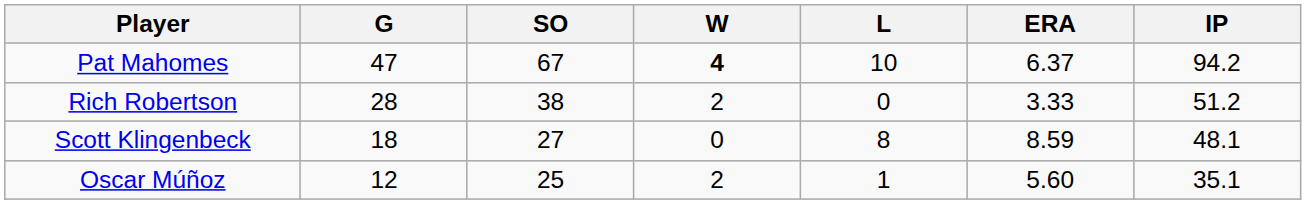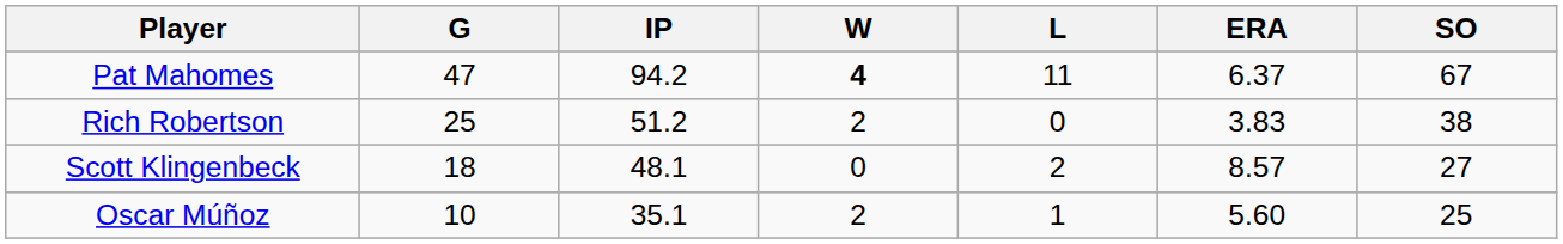 <table class="wikitable sortable">
 <tr>
 <th bgcolor="#DDDDFF" width="16%">Player</th>
 <th bgcolor="#DDDDFF" width="9%">G</th>
-<th bgcolor="#DDDDFF" width="9%">SO</th>
+<th bgcolor="#DDDDFF" width="9%">IP</th>
 <th bgcolor="#DDDDFF" width="9%">W</th>
 <th bgcolor="#DDDDFF" width="9%">L</th>
 <th bgcolor="#DDDDFF" width="9%">ERA</th>
-<th bgcolor="#DDDDFF" width="9%">IP</th>
+<th bgcolor="#DDDDFF" width="9%">SO</th>
 </tr>
 <tr align="center">
 <td><a href='#'>Pat Mahomes</a></td>
 <td>47</td>
+<td>94.2</td>
+<td><strong>4</strong></td>
+<td>11</td>
+<td>6.37</td>
 <td>67</td>
-<td><strong>4</strong></td>
-<td>10</td>
-<td>6.37</td>
-<td>94.2</td>
 </tr>
 <tr align=center>
 <td><a href='#'>Rich Robertson</a></td>
-<td>28</td>
-<td>38</td>
+<td>25</td>
+<td>51.2</td>
 <td>2</td>
 <td>0</td>
-<td>3.33</td>
-<td>51.2</td>
+<td>3.83</td>
+<td>38</td>
 </tr>
 <tr align="center">
 <td><a href='#'>Scott Klingenbeck</a></td>
 <td>18</td>
+<td>48.1</td>
+<td>0</td>
+<td>2</td>
+<td>8.57</td>
 <td>27</td>
-<td>0</td>
-<td>8</td>
-<td>8.59</td>
-<td>48.1</td>
 </tr>
 <tr align=center>
 <td><a href='#'>Oscar Múñoz</a></td>
-<td>12</td>
-<td>25</td>
+<td>10</td>
+<td>35.1</td>
 <td>2</td>
 <td>1</td>
 <td>5.60</td>
-<td>35.1</td>
+<td>25</td>
 </tr>
 </table>
